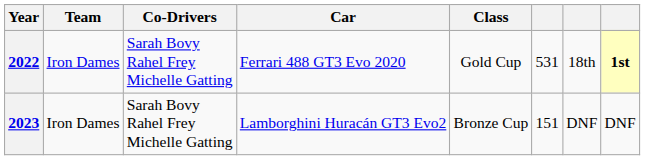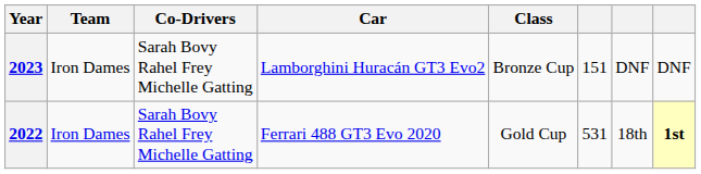 <table class="wikitable" style="text-align:center; font-size:90%;">
 <tr>
 <th scope="col">Year</th>
 <th scope="col">Team</th>
 <th scope="col">Co-Drivers</th>
 <th scope="col">Car</th>
 <th scope="col">Class</th>
 <th scope="col"></th>
 <th scope="col"></th>
 <th scope="col"></th>
 </tr>
 <tr>
+<th><a href='#'>2023</a></th>
+<td align="left" nowrap> Iron Dames</td>
+<td align="left" nowrap> Sarah Bovy<br> Rahel Frey<br> Michelle Gatting</td>
+<td align="left" nowrap><a href='#'>Lamborghini Huracán GT3 Evo2</a></td>
+<td>Bronze Cup</td>
+<td>151</td>
+<td>DNF</td>
+<td>DNF</td>
+</tr>
+<tr>
 <th><a href='#'>2022</a></th>
 <td align="left" nowrap> <a href='#'>Iron Dames</a></td>
 <td align="left" nowrap> <a href='#'>Sarah Bovy</a><br> <a href='#'>Rahel Frey</a><br> <a href='#'>Michelle Gatting</a></td>
 <td align="left" nowrap><a href='#'>Ferrari 488 GT3 Evo 2020</a></td>
 <td>Gold Cup</td>
 <td>531</td>
 <td>18th</td>
 <td style="background:#FFFFBF;"><strong>1st</strong></td>
 </tr>
-<tr>
-<th><a href='#'>2023</a></th>
-<td align="left" nowrap> Iron Dames</td>
-<td align="left" nowrap> Sarah Bovy<br> Rahel Frey<br> Michelle Gatting</td>
-<td align="left" nowrap><a href='#'>Lamborghini Huracán GT3 Evo2</a></td>
-<td>Bronze Cup</td>
-<td>151</td>
-<td>DNF</td>
-<td>DNF</td>
-</tr>
 </table>
